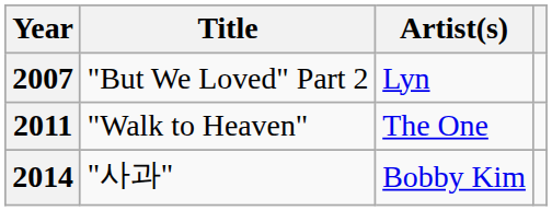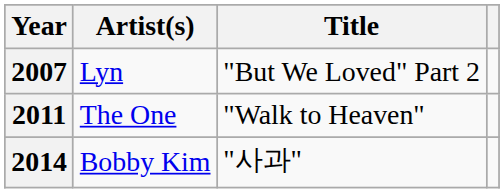 <table class="wikitable sortable plainrowheaders">
 <tr>
 <th scope="col">Year</th>
+<th scope="col">Artist(s)</th>
 <th scope="col">Title</th>
-<th scope="col">Artist(s)</th>
 <th scope="col" class="unsortable"></th>
 </tr>
 <tr>
 <th scope="row">2007</th>
+<td><a href='#'>Lyn</a></td>
 <td>"But We Loved" Part 2</td>
-<td><a href='#'>Lyn</a></td>
 <td></td>
 </tr>
 <tr>
 <th scope="row">2011</th>
+<td><a href='#'>The One</a></td>
 <td>"Walk to Heaven"</td>
-<td><a href='#'>The One</a></td>
 <td></td>
 </tr>
 <tr>
 <th scope="row">2014</th>
+<td><a href='#'>Bobby Kim</a></td>
 <td>"사과"</td>
-<td><a href='#'>Bobby Kim</a></td>
 <td></td>
 </tr>
 </table>
